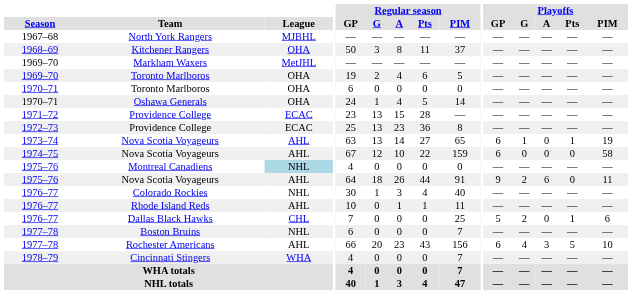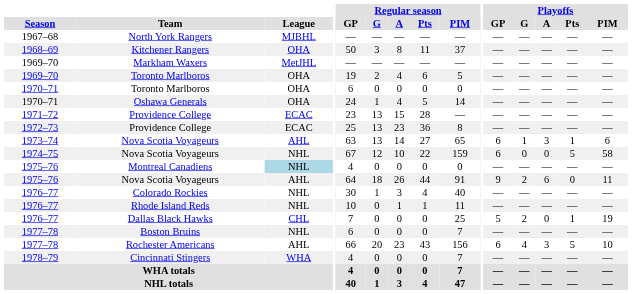 <table border="0" cellpadding="1" cellspacing="0" style="text-align:center; width:60em">
 <tr bgcolor="#e0e0e0">
 <th colspan="3" bgcolor="#ffffff"></th>
 <th rowspan="100" bgcolor="#ffffff"></th>
 <th colspan="5"><a href='#'>Regular season</a></th>
 <th rowspan="100" bgcolor="#ffffff"></th>
 <th colspan="5"><a href='#'>Playoffs</a></th>
 </tr>
 <tr bgcolor="#e0e0e0">
 <th><a href='#'>Season</a></th>
 <th>Team</th>
 <th>League</th>
 <th>GP</th>
 <th><a href='#'>G</a></th>
 <th><a href='#'>A</a></th>
 <th><a href='#'>Pts</a></th>
 <th><a href='#'>PIM</a></th>
 <th>GP</th>
 <th>G</th>
 <th>A</th>
 <th>Pts</th>
 <th>PIM</th>
 </tr>
 <tr>
 <td>1967–68</td>
 <td><a href='#'>North York Rangers</a></td>
 <td><a href='#'>MJBHL</a></td>
 <td>—</td>
 <td>—</td>
 <td>—</td>
 <td>—</td>
 <td>—</td>
 <td>—</td>
 <td>—</td>
 <td>—</td>
 <td>—</td>
 <td>—</td>
 </tr>
 <tr bgcolor="#f0f0f0">
 <td><a href='#'>1968–69</a></td>
 <td><a href='#'>Kitchener Rangers</a></td>
 <td><a href='#'>OHA</a></td>
 <td>50</td>
 <td>3</td>
 <td>8</td>
 <td>11</td>
 <td>37</td>
 <td>—</td>
 <td>—</td>
 <td>—</td>
 <td>—</td>
 <td>—</td>
 </tr>
 <tr>
 <td>1969–70</td>
 <td><a href='#'>Markham Waxers</a></td>
 <td><a href='#'>MetJHL</a></td>
 <td>—</td>
 <td>—</td>
 <td>—</td>
 <td>—</td>
 <td>—</td>
 <td>—</td>
 <td>—</td>
 <td>—</td>
 <td>—</td>
 <td>—</td>
 </tr>
 <tr bgcolor="#f0f0f0">
 <td><a href='#'>1969–70</a></td>
 <td><a href='#'>Toronto Marlboros</a></td>
 <td>OHA</td>
 <td>19</td>
 <td>2</td>
 <td>4</td>
 <td>6</td>
 <td>5</td>
 <td>—</td>
 <td>—</td>
 <td>—</td>
 <td>—</td>
 <td>—</td>
 </tr>
 <tr>
 <td><a href='#'>1970–71</a></td>
 <td>Toronto Marlboros</td>
 <td>OHA</td>
 <td>6</td>
 <td>0</td>
 <td>0</td>
 <td>0</td>
 <td>0</td>
 <td>—</td>
 <td>—</td>
 <td>—</td>
 <td>—</td>
 <td>—</td>
 </tr>
 <tr bgcolor="#f0f0f0">
 <td>1970–71</td>
 <td><a href='#'>Oshawa Generals</a></td>
 <td>OHA</td>
 <td>24</td>
 <td>1</td>
 <td>4</td>
 <td>5</td>
 <td>14</td>
 <td>—</td>
 <td>—</td>
 <td>—</td>
 <td>—</td>
 <td>—</td>
 </tr>
 <tr>
 <td><a href='#'>1971–72</a></td>
 <td><a href='#'>Providence College</a></td>
 <td><a href='#'>ECAC</a></td>
 <td>23</td>
 <td>13</td>
 <td>15</td>
 <td>28</td>
 <td>—</td>
 <td>—</td>
 <td>—</td>
 <td>—</td>
 <td>—</td>
 <td>—</td>
 </tr>
 <tr bgcolor="#f0f0f0">
 <td><a href='#'>1972–73</a></td>
 <td>Providence College</td>
 <td>ECAC</td>
 <td>25</td>
 <td>13</td>
 <td>23</td>
 <td>36</td>
 <td>8</td>
 <td>—</td>
 <td>—</td>
 <td>—</td>
 <td>—</td>
 <td>—</td>
 </tr>
 <tr>
 <td><a href='#'>1973–74</a></td>
 <td><a href='#'>Nova Scotia Voyageurs</a></td>
 <td><a href='#'>AHL</a></td>
 <td>63</td>
 <td>13</td>
 <td>14</td>
 <td>27</td>
 <td>65</td>
 <td>6</td>
 <td>1</td>
-<td>0</td>
+<td>3</td>
 <td>1</td>
-<td>19</td>
+<td>6</td>
 </tr>
 <tr bgcolor="#f0f0f0">
 <td><a href='#'>1974–75</a></td>
 <td>Nova Scotia Voyageurs</td>
-<td>AHL</td>
+<td>NHL</td>
 <td>67</td>
 <td>12</td>
 <td>10</td>
 <td>22</td>
 <td>159</td>
 <td>6</td>
 <td>0</td>
 <td>0</td>
-<td>0</td>
+<td>5</td>
 <td>58</td>
 </tr>
 <tr>
 <td><a href='#'>1975–76</a></td>
 <td><a href='#'>Montreal Canadiens</a></td>
 <td style="background: lightblue;">NHL</td>
 <td>4</td>
 <td>0</td>
 <td>0</td>
 <td>0</td>
 <td>0</td>
 <td>—</td>
 <td>—</td>
 <td>—</td>
 <td>—</td>
 <td>—</td>
 </tr>
 <tr bgcolor="#f0f0f0">
 <td><a href='#'>1975–76</a></td>
 <td>Nova Scotia Voyageurs</td>
 <td>AHL</td>
 <td>64</td>
 <td>18</td>
 <td>26</td>
 <td>44</td>
 <td>91</td>
 <td>9</td>
 <td>2</td>
 <td>6</td>
 <td>0</td>
 <td>11</td>
 </tr>
 <tr>
 <td><a href='#'>1976–77</a></td>
 <td><a href='#'>Colorado Rockies</a></td>
 <td>NHL</td>
 <td>30</td>
 <td>1</td>
 <td>3</td>
 <td>4</td>
 <td>40</td>
 <td>—</td>
 <td>—</td>
 <td>—</td>
 <td>—</td>
 <td>—</td>
 </tr>
 <tr bgcolor="#f0f0f0">
 <td><a href='#'>1976–77</a></td>
 <td><a href='#'>Rhode Island Reds</a></td>
-<td>AHL</td>
+<td>NHL</td>
 <td>10</td>
 <td>0</td>
 <td>1</td>
 <td>1</td>
 <td>11</td>
 <td>—</td>
 <td>—</td>
 <td>—</td>
 <td>—</td>
 <td>—</td>
 </tr>
 <tr>
 <td><a href='#'>1976–77</a></td>
 <td><a href='#'>Dallas Black Hawks</a></td>
 <td><a href='#'>CHL</a></td>
 <td>7</td>
 <td>0</td>
 <td>0</td>
 <td>0</td>
 <td>25</td>
 <td>5</td>
 <td>2</td>
 <td>0</td>
 <td>1</td>
-<td>6</td>
+<td>19</td>
 </tr>
 <tr bgcolor="#f0f0f0">
 <td><a href='#'>1977–78</a></td>
 <td><a href='#'>Boston Bruins</a></td>
 <td>NHL</td>
 <td>6</td>
 <td>0</td>
 <td>0</td>
 <td>0</td>
 <td>7</td>
 <td>—</td>
 <td>—</td>
 <td>—</td>
 <td>—</td>
 <td>—</td>
 </tr>
 <tr>
 <td><a href='#'>1977–78</a></td>
 <td><a href='#'>Rochester Americans</a></td>
 <td>AHL</td>
 <td>66</td>
 <td>20</td>
 <td>23</td>
 <td>43</td>
 <td>156</td>
 <td>6</td>
 <td>4</td>
 <td>3</td>
 <td>5</td>
 <td>10</td>
 </tr>
 <tr bgcolor="#f0f0f0">
 <td><a href='#'>1978–79</a></td>
 <td><a href='#'>Cincinnati Stingers</a></td>
 <td><a href='#'>WHA</a></td>
 <td>4</td>
 <td>0</td>
 <td>0</td>
 <td>0</td>
 <td>7</td>
 <td>—</td>
 <td>—</td>
 <td>—</td>
 <td>—</td>
 <td>—</td>
 </tr>
 <tr bgcolor="#e0e0e0">
 <th colspan="3">WHA totals</th>
 <th>4</th>
 <th>0</th>
 <th>0</th>
 <th>0</th>
 <th>7</th>
 <th>—</th>
 <th>—</th>
 <th>—</th>
 <th>—</th>
 <th>—</th>
 </tr>
 <tr bgcolor="#e0e0e0">
 <th colspan="3">NHL totals</th>
 <th>40</th>
 <th>1</th>
 <th>3</th>
 <th>4</th>
 <th>47</th>
 <th>—</th>
 <th>—</th>
 <th>—</th>
 <th>—</th>
 <th>—</th>
 </tr>
 </table>
